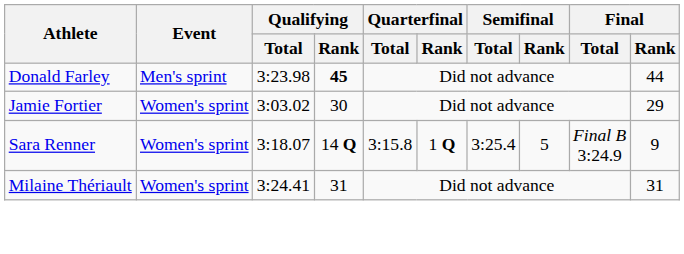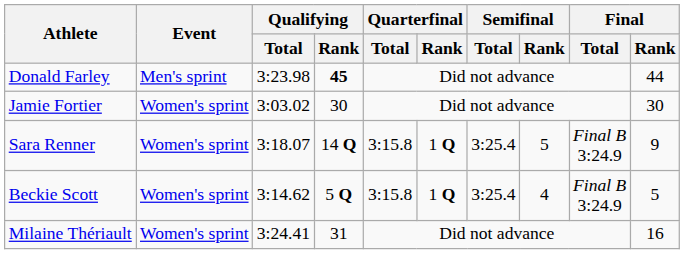 <table class="wikitable" style="font-size:90%">
 <tr>
 <th rowspan="2">Athlete</th>
 <th rowspan="2">Event</th>
 <th colspan="2">Qualifying</th>
 <th colspan="2">Quarterfinal</th>
 <th colspan="2">Semifinal</th>
 <th colspan="2">Final</th>
 </tr>
 <tr>
 <th>Total</th>
 <th>Rank</th>
 <th>Total</th>
 <th>Rank</th>
 <th>Total</th>
 <th>Rank</th>
 <th>Total</th>
 <th>Rank</th>
 </tr>
 <tr>
 <td><a href='#'>Donald Farley</a></td>
 <td><a href='#'>Men's sprint</a></td>
 <td align="center">3:23.98</td>
 <td align="center"><strong>45</strong></td>
 <td colspan=5 align="center">Did not advance</td>
 <td align="center">44</td>
 </tr>
 <tr>
 <td><a href='#'>Jamie Fortier</a></td>
 <td><a href='#'>Women's sprint</a></td>
 <td align="center">3:03.02</td>
 <td align="center">30</td>
 <td colspan=5 align="center">Did not advance</td>
-<td align="center">29</td>
+<td align="center">30</td>
 </tr>
 <tr>
 <td><a href='#'>Sara Renner</a></td>
 <td><a href='#'>Women's sprint</a></td>
 <td align="center">3:18.07</td>
 <td align="center">14 <strong>Q</strong></td>
 <td align="center">3:15.8</td>
 <td align="center">1 <strong>Q</strong></td>
 <td align="center">3:25.4</td>
 <td align="center">5</td>
 <td align="center"><em>Final B</em> <br>3:24.9</td>
 <td align="center">9</td>
 </tr>
 <tr>
+<td><a href='#'>Beckie Scott</a></td>
+<td><a href='#'>Women's sprint</a></td>
+<td align="center">3:14.62</td>
+<td align="center">5 <strong>Q</strong></td>
+<td align="center">3:15.8</td>
+<td align="center">1 <strong>Q</strong></td>
+<td align="center">3:25.4</td>
+<td align="center">4</td>
+<td align="center"><em>Final B</em> <br>3:24.9</td>
+<td align="center">5</td>
+</tr>
+<tr>
 <td><a href='#'>Milaine Thériault</a></td>
 <td><a href='#'>Women's sprint</a></td>
 <td align="center">3:24.41</td>
 <td align="center">31</td>
 <td colspan=5 align="center">Did not advance</td>
-<td align="center">31</td>
+<td align="center">16</td>
 </tr>
 </table>
